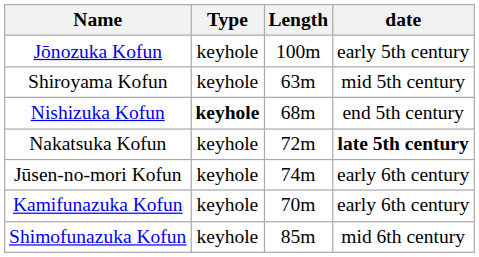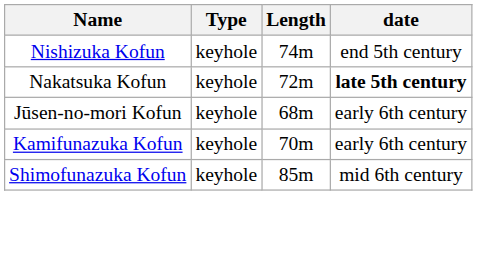 <table class="wikitable" style="background:#ffffff;text-align:center;">
 <tr>
 <th>Name</th>
 <th>Type</th>
 <th>Length</th>
 <th>date</th>
 </tr>
 <tr>
-<td><a href='#'>Jōnozuka Kofun</a></td>
+<td><a href='#'>Nishizuka Kofun</a></td>
 <td>keyhole</td>
-<td>100m</td>
-<td>early 5th century</td>
-</tr>
-<tr>
-<td>Shiroyama Kofun</td>
-<td>keyhole</td>
-<td>63m</td>
-<td>mid 5th century</td>
-</tr>
-<tr>
-<td><a href='#'>Nishizuka Kofun</a></td>
-<td><strong>keyhole</strong></td>
-<td>68m</td>
+<td>74m</td>
 <td>end 5th century</td>
 </tr>
 <tr>
 <td>Nakatsuka Kofun</td>
 <td>keyhole</td>
 <td>72m</td>
 <td><strong>late 5th century</strong></td>
 </tr>
 <tr>
 <td>Jūsen-no-mori Kofun</td>
 <td>keyhole</td>
-<td>74m</td>
+<td>68m</td>
 <td>early 6th century</td>
 </tr>
 <tr>
 <td><a href='#'>Kamifunazuka Kofun</a></td>
 <td>keyhole</td>
 <td>70m</td>
 <td>early 6th century</td>
 </tr>
 <tr>
 <td><a href='#'>Shimofunazuka Kofun</a></td>
 <td>keyhole</td>
 <td>85m</td>
 <td>mid 6th century</td>
 </tr>
 </table>
